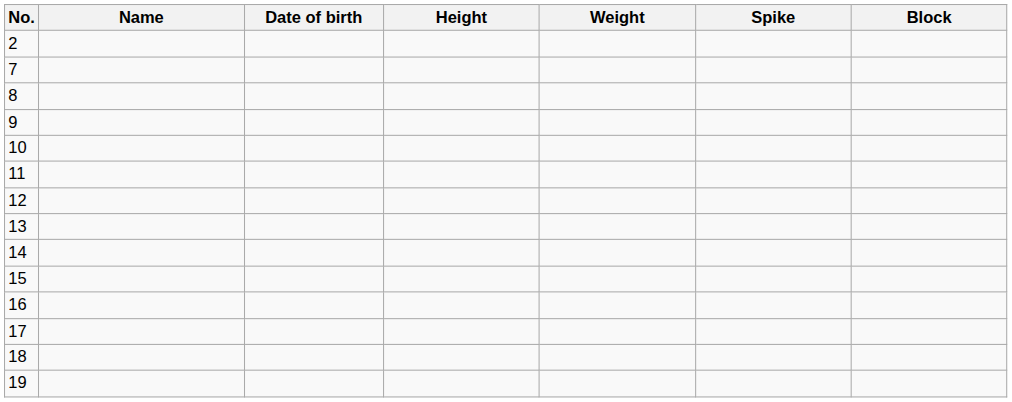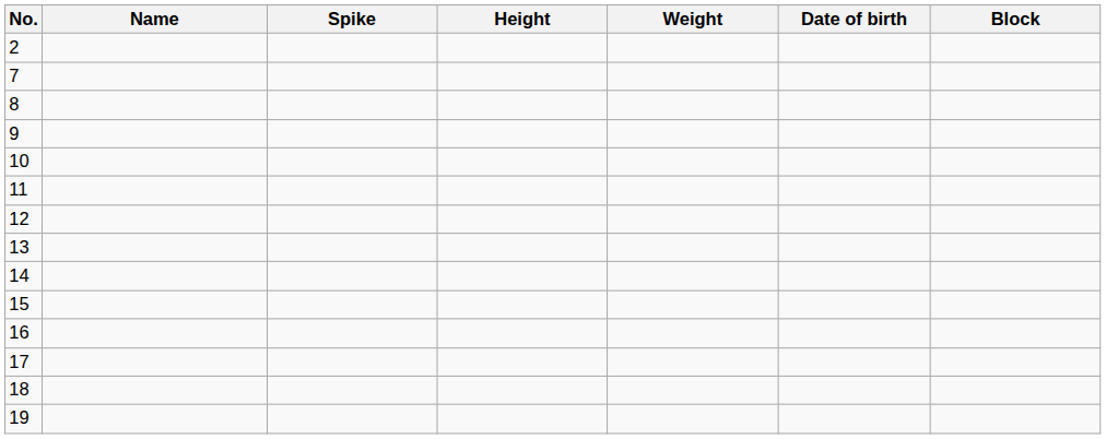 <table class=wikitable sortable style=font-size:100%; text-align:center;>
 <tr>
 <th>No.</th>
 <th style=width:12em>Name</th>
-<th style=width:8em>Date of birth</th>
+<th style=width:9em>Spike</th>
 <th style=width:9em>Height</th>
 <th style=width:9em>Weight</th>
-<th style=width:9em>Spike</th>
+<th style=width:8em>Date of birth</th>
 <th style=width:9em>Block</th>
 </tr>
 <tr>
 <td>2</td>
 <td align=left></td>
-<td align=right></td>
 <td></td>
 <td></td>
 <td></td>
+<td align=right></td>
 <td></td>
 </tr>
 <tr>
 <td>7</td>
 <td align=left></td>
-<td align=right></td>
 <td></td>
 <td></td>
 <td></td>
+<td align=right></td>
 <td></td>
 </tr>
 <tr>
 <td>8</td>
 <td align=left></td>
-<td align=right></td>
 <td></td>
 <td></td>
 <td></td>
+<td align=right></td>
 <td></td>
 </tr>
 <tr>
 <td>9</td>
 <td align=left></td>
-<td align=right></td>
 <td></td>
 <td></td>
 <td></td>
+<td align=right></td>
 <td></td>
 </tr>
 <tr>
 <td>10</td>
 <td align=left></td>
-<td align=right></td>
 <td></td>
 <td></td>
 <td></td>
+<td align=right></td>
 <td></td>
 </tr>
 <tr>
 <td>11</td>
 <td align=left></td>
-<td align=right></td>
 <td></td>
 <td></td>
 <td></td>
+<td align=right></td>
 <td></td>
 </tr>
 <tr>
 <td>12</td>
 <td align=left></td>
-<td align=right></td>
 <td></td>
 <td></td>
 <td></td>
+<td align=right></td>
 <td></td>
 </tr>
 <tr>
 <td>13</td>
 <td align=left></td>
-<td align=right></td>
 <td></td>
 <td></td>
 <td></td>
+<td align=right></td>
 <td></td>
 </tr>
 <tr>
 <td>14</td>
 <td align=left></td>
-<td align=right></td>
 <td></td>
 <td></td>
 <td></td>
+<td align=right></td>
 <td></td>
 </tr>
 <tr>
 <td>15</td>
 <td align=left></td>
-<td align=right></td>
 <td></td>
 <td></td>
 <td></td>
+<td align=right></td>
 <td></td>
 </tr>
 <tr>
 <td>16</td>
 <td align=left></td>
-<td align=right></td>
 <td></td>
 <td></td>
 <td></td>
+<td align=right></td>
 <td></td>
 </tr>
 <tr>
 <td>17</td>
 <td align=left></td>
-<td align=right></td>
 <td></td>
 <td></td>
 <td></td>
+<td align=right></td>
 <td></td>
 </tr>
 <tr>
 <td>18</td>
 <td align=left></td>
-<td align=right></td>
 <td></td>
 <td></td>
 <td></td>
+<td align=right></td>
 <td></td>
 </tr>
 <tr>
 <td>19</td>
 <td align=left></td>
-<td align=right></td>
 <td></td>
 <td></td>
 <td></td>
+<td align=right></td>
 <td></td>
 </tr>
 </table>
